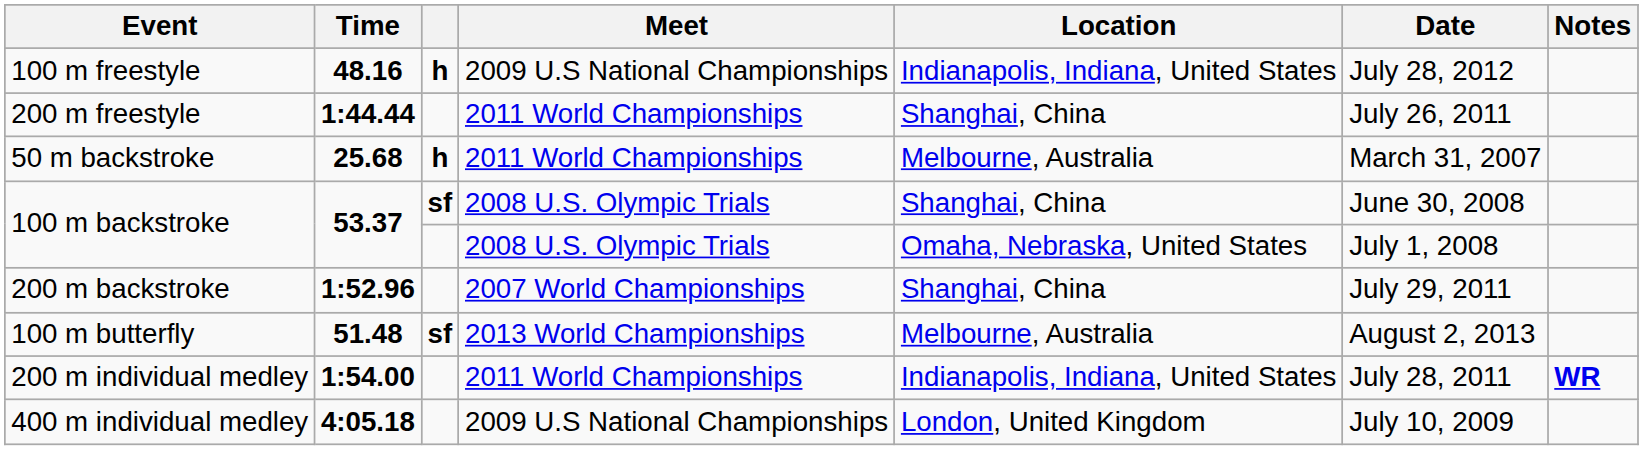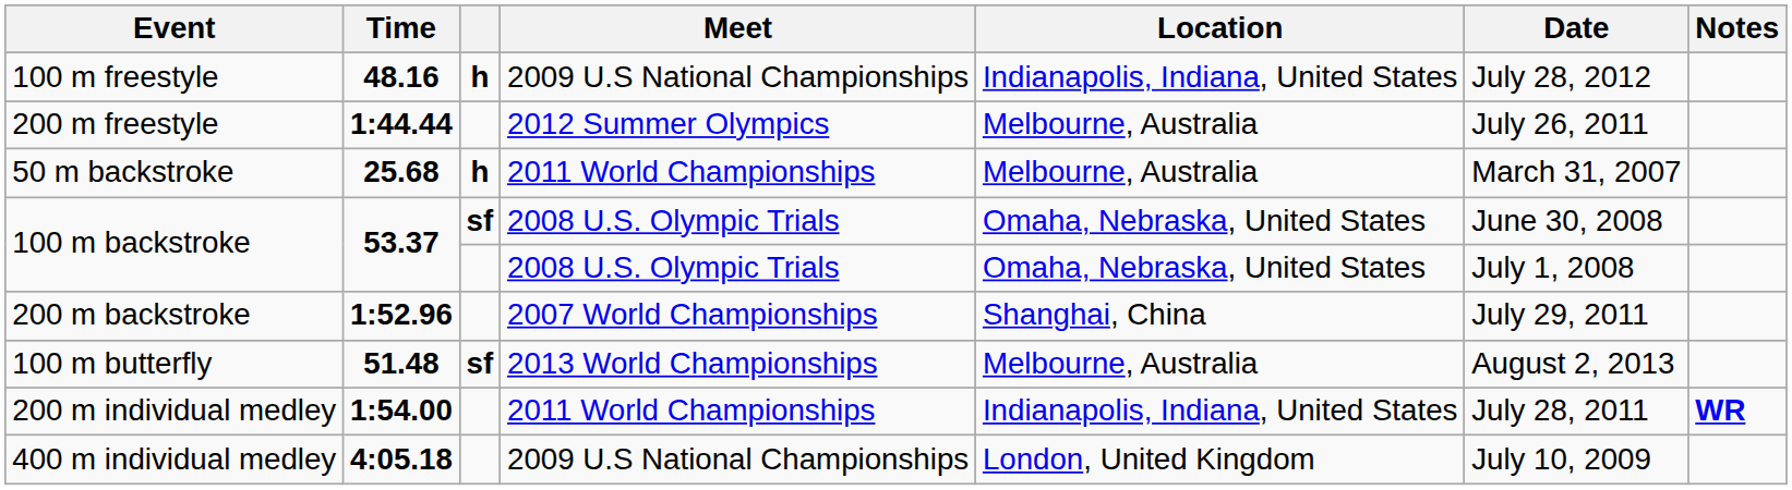 <table class="wikitable">
 <tr>
 <th>Event</th>
 <th>Time</th>
 <th></th>
 <th>Meet</th>
 <th>Location</th>
 <th>Date</th>
 <th>Notes</th>
 </tr>
 <tr>
 <td>100 m freestyle</td>
 <td align="center"><strong>48.16</strong></td>
 <td align="center"><strong>h</strong></td>
 <td>2009 U.S National Championships</td>
 <td><a href='#'>Indianapolis, Indiana</a>, United States</td>
 <td>July 28, 2012</td>
 <td></td>
 </tr>
 <tr>
 <td>200 m freestyle</td>
 <td align="center"><strong>1:44.44</strong></td>
 <td></td>
-<td><a href='#'>2011 World Championships</a></td>
-<td><a href='#'>Shanghai</a>, China</td>
+<td><a href='#'>2012 Summer Olympics</a></td>
+<td><a href='#'>Melbourne</a>, Australia</td>
 <td>July 26, 2011</td>
 <td></td>
 </tr>
 <tr>
 <td>50 m backstroke</td>
 <td align="center"><strong>25.68</strong></td>
 <td align="center"><strong>h</strong></td>
 <td><a href='#'>2011 World Championships</a></td>
 <td><a href='#'>Melbourne</a>, Australia</td>
 <td>March 31, 2007</td>
 <td></td>
 </tr>
 <tr>
 <td rowspan=2>100 m backstroke</td>
 <td rowspan=2 align="center"><strong>53.37</strong></td>
 <td align="center"><strong>sf</strong></td>
 <td><a href='#'>2008 U.S. Olympic Trials</a></td>
-<td><a href='#'>Shanghai</a>, China</td>
+<td><a href='#'>Omaha, Nebraska</a>, United States</td>
 <td>June 30, 2008</td>
 <td></td>
 </tr>
 <tr>
 <td></td>
 <td><a href='#'>2008 U.S. Olympic Trials</a></td>
 <td><a href='#'>Omaha, Nebraska</a>, United States</td>
 <td>July 1, 2008</td>
 </tr>
 <tr>
 <td>200 m backstroke</td>
 <td align="center"><strong>1:52.96</strong></td>
 <td></td>
 <td><a href='#'>2007 World Championships</a></td>
 <td><a href='#'>Shanghai</a>, China</td>
 <td>July 29, 2011</td>
 <td></td>
 </tr>
 <tr>
 <td>100 m butterfly</td>
 <td align="center"><strong>51.48</strong></td>
 <td align="center"><strong>sf</strong></td>
 <td><a href='#'>2013 World Championships</a></td>
 <td><a href='#'>Melbourne</a>, Australia</td>
 <td>August 2, 2013</td>
 <td></td>
 </tr>
 <tr>
 <td>200 m individual medley</td>
 <td align="center"><strong>1:54.00</strong></td>
 <td></td>
 <td><a href='#'>2011 World Championships</a></td>
 <td><a href='#'>Indianapolis, Indiana</a>, United States</td>
 <td>July 28, 2011</td>
 <td><strong><a href='#'>WR</a></strong></td>
 </tr>
 <tr>
 <td>400 m individual medley</td>
 <td align="center"><strong>4:05.18</strong></td>
 <td></td>
 <td>2009 U.S National Championships</td>
 <td><a href='#'>London</a>, United Kingdom</td>
 <td>July 10, 2009</td>
 <td></td>
 </tr>
 </table>
